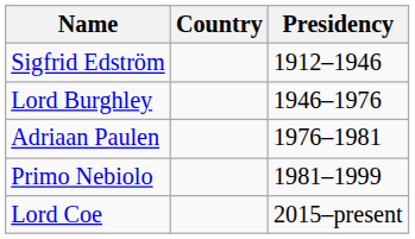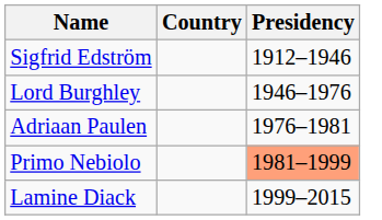 <table class="wikitable">
 <tr>
 <th>Name</th>
 <th>Country</th>
 <th>Presidency</th>
 </tr>
 <tr>
 <td><a href='#'>Sigfrid Edström</a></td>
 <td></td>
 <td>1912–1946</td>
 </tr>
 <tr>
 <td><a href='#'>Lord Burghley</a></td>
 <td></td>
 <td>1946–1976</td>
 </tr>
 <tr>
 <td><a href='#'>Adriaan Paulen</a></td>
 <td></td>
 <td>1976–1981</td>
 </tr>
 <tr>
 <td><a href='#'>Primo Nebiolo</a></td>
 <td></td>
-<td>1981–1999</td>
+<td style="background: lightsalmon;">1981–1999</td>
 </tr>
 <tr>
-<td><a href='#'>Lord Coe</a></td>
+<td><a href='#'>Lamine Diack</a></td>
 <td></td>
-<td>2015–present</td>
+<td>1999–2015</td>
 </tr>
 </table>
